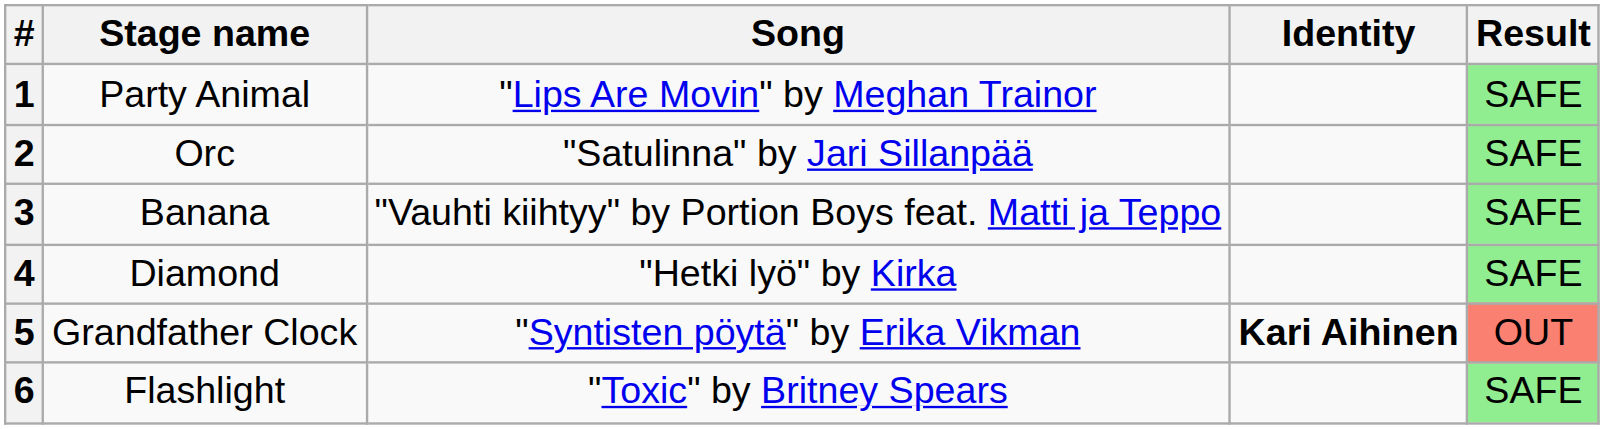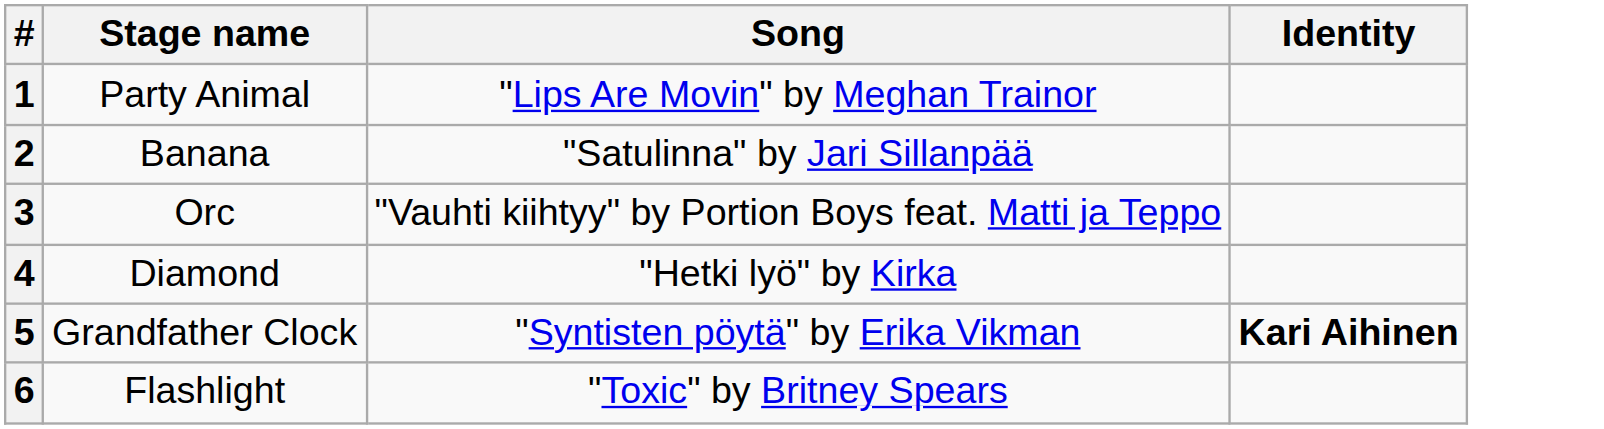 <table class="wikitable plainrowheaders" style="text-align: center;">
 <tr>
 <th>#</th>
 <th>Stage name</th>
 <th>Song</th>
 <th>Identity</th>
-<th>Result</th>
 </tr>
 <tr>
 <th>1</th>
 <td>Party Animal</td>
 <td>"<a href='#'>Lips Are Movin</a>" by <a href='#'>Meghan Trainor</a></td>
 <td></td>
-<td bgcolor=lightgreen>SAFE</td>
 </tr>
 <tr>
 <th>2</th>
-<td>Orc</td>
+<td>Banana</td>
 <td>"Satulinna" by <a href='#'>Jari Sillanpää</a></td>
 <td></td>
-<td bgcolor=lightgreen>SAFE</td>
 </tr>
 <tr>
 <th>3</th>
-<td>Banana</td>
+<td>Orc</td>
 <td>"Vauhti kiihtyy" by Portion Boys feat. <a href='#'>Matti ja Teppo</a></td>
 <td></td>
-<td bgcolor=lightgreen>SAFE</td>
 </tr>
 <tr>
 <th>4</th>
 <td>Diamond</td>
 <td>"Hetki lyö" by <a href='#'>Kirka</a></td>
 <td></td>
-<td bgcolor=lightgreen>SAFE</td>
 </tr>
 <tr>
 <th>5</th>
 <td>Grandfather Clock</td>
 <td>"<a href='#'>Syntisten pöytä</a>" by <a href='#'>Erika Vikman</a></td>
 <td><strong>Kari Aihinen</strong></td>
-<td bgcolor=salmon>OUT</td>
 </tr>
 <tr>
 <th>6</th>
 <td>Flashlight</td>
 <td>"<a href='#'>Toxic</a>" by <a href='#'>Britney Spears</a></td>
 <td></td>
-<td bgcolor=lightgreen>SAFE</td>
 </tr>
 </table>
